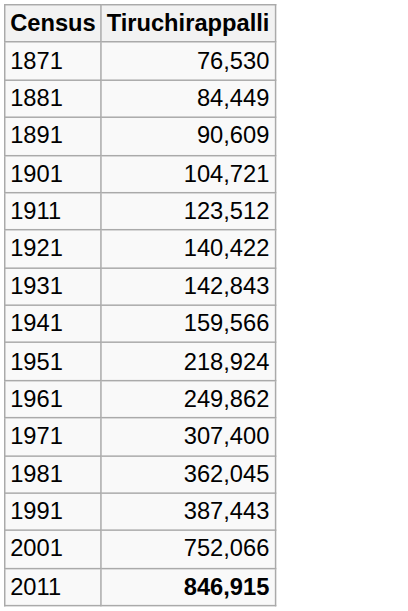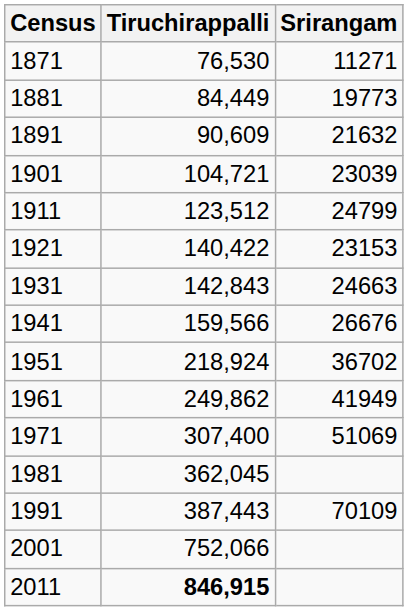 <table class="wikitable" align="center">
 <tr>
 <th>Census</th>
 <th>Tiruchirappalli</th>
+<th>Srirangam</th>
 </tr>
 <tr>
 <td>1871</td>
 <td align="right">76,530</td>
+<td align="right">11271</td>
 </tr>
 <tr>
 <td>1881</td>
 <td align="right">84,449</td>
+<td align="right">19773</td>
 </tr>
 <tr>
 <td>1891</td>
 <td align="right">90,609</td>
+<td align="right">21632</td>
 </tr>
 <tr>
 <td>1901</td>
 <td align="right">104,721</td>
+<td align="right">23039</td>
 </tr>
 <tr>
 <td>1911</td>
 <td align="right">123,512</td>
+<td align="right">24799</td>
 </tr>
 <tr>
 <td>1921</td>
 <td align="right">140,422</td>
+<td align="right">23153</td>
 </tr>
 <tr>
 <td>1931</td>
 <td align="right">142,843</td>
+<td align="right">24663</td>
 </tr>
 <tr>
 <td>1941</td>
 <td align="right">159,566</td>
+<td align="right">26676</td>
 </tr>
 <tr>
 <td>1951</td>
 <td align="right">218,924</td>
+<td align="right">36702</td>
 </tr>
 <tr>
 <td>1961</td>
 <td align="right">249,862</td>
+<td align="right">41949</td>
 </tr>
 <tr>
 <td>1971</td>
 <td align="right">307,400</td>
+<td align="right">51069</td>
 </tr>
 <tr>
 <td>1981</td>
 <td align="right">362,045</td>
+<td></td>
 </tr>
 <tr>
 <td>1991</td>
 <td align="right">387,443</td>
+<td align="right">70109</td>
 </tr>
 <tr>
 <td>2001</td>
 <td align="right">752,066</td>
+<td></td>
 </tr>
 <tr>
 <td>2011</td>
 <td align="right"><strong>846,915</strong></td>
+<td></td>
 </tr>
 </table>
